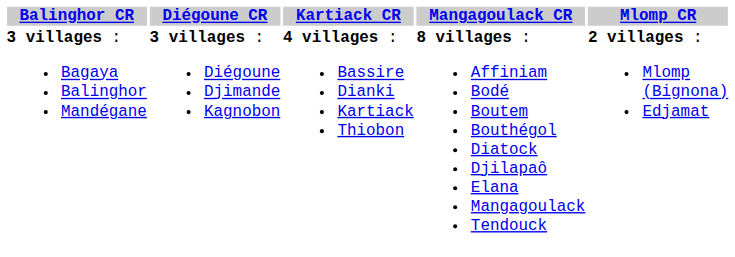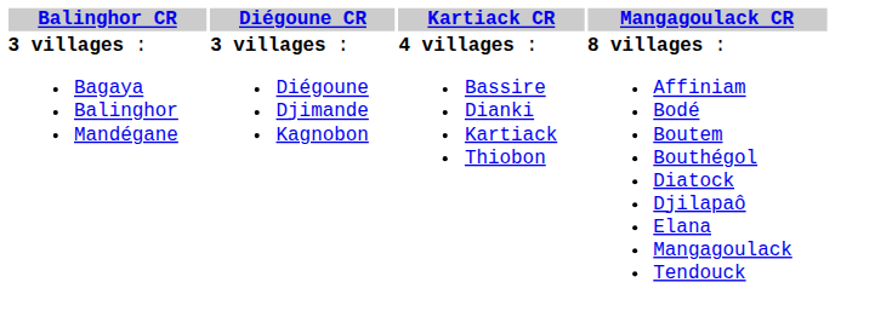 <table class="toc" cellpadding=0 cellspacing=2 width=500px style="padding: 0.5e text-align:left;clear:all; margin: 0 0 0.5em 1em;  background-color: #fff; font-size:90%">
 <tr bgcolor="cccccc">
 <th><a href='#'>Balinghor CR</a></th>
 <th><a href='#'>Diégoune CR</a></th>
 <th><a href='#'>Kartiack CR</a></th>
 <th><a href='#'>Mangagoulack CR</a></th>
-<th><a href='#'>Mlomp CR</a></th>
 </tr>
 <tr ---->
 <td valign=top><strong>3 villages</strong> :<br><ul><li><a href='#'>Bagaya</a></li><li><a href='#'>Balinghor</a></li><li><a href='#'>Mandégane</a></li></ul></td>
 <td valign=top><strong>3 villages</strong> :<br><ul><li><a href='#'>Diégoune</a></li><li><a href='#'>Djimande</a></li><li><a href='#'>Kagnobon</a></li></ul></td>
 <td valign=top><strong>4 villages</strong> :<br><ul><li><a href='#'>Bassire</a></li><li><a href='#'>Dianki</a></li><li><a href='#'>Kartiack</a></li><li><a href='#'>Thiobon</a></li></ul></td>
 <td valign=top><strong>8 villages</strong> :<br><ul><li><a href='#'>Affiniam</a></li><li><a href='#'>Bodé</a></li><li><a href='#'>Boutem</a></li><li><a href='#'>Bouthégol</a></li><li><a href='#'>Diatock</a></li><li><a href='#'>Djilapaô</a></li><li><a href='#'>Elana</a></li><li><a href='#'>Mangagoulack</a></li><li><a href='#'>Tendouck</a></li></ul></td>
-<td valign=top><strong>2 villages</strong> :<br><ul><li><a href='#'>Mlomp (Bignona)</a></li><li><a href='#'>Edjamat</a></li></ul></td>
 </tr>
 </table>
